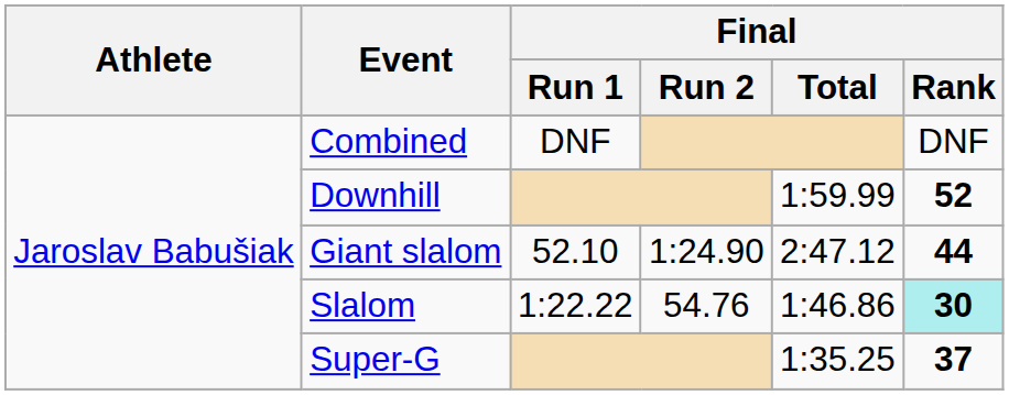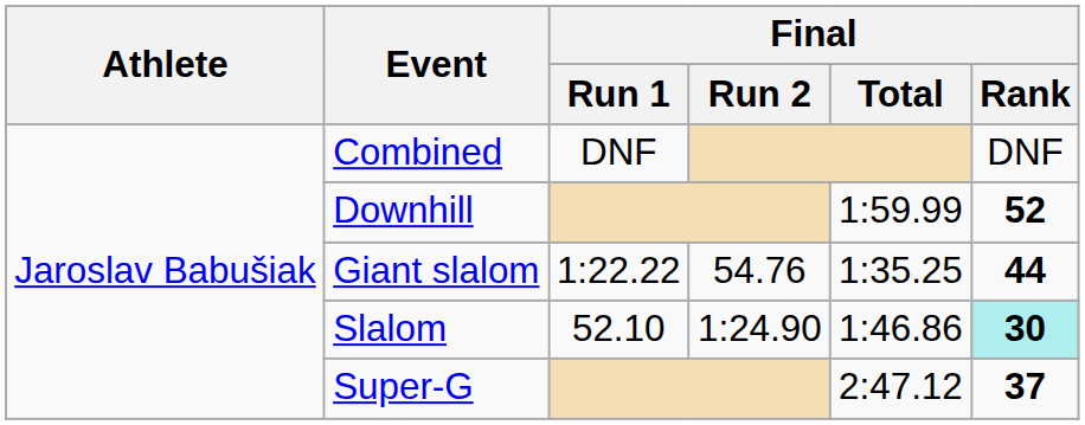 <table class="wikitable">
 <tr>
 <th rowspan="2">Athlete</th>
 <th rowspan="2">Event</th>
 <th colspan="5">Final</th>
 </tr>
 <tr>
 <th>Run 1</th>
 <th>Run 2</th>
 <th>Total</th>
 <th>Rank</th>
 </tr>
 <tr>
 <td rowspan=5><a href='#'>Jaroslav Babušiak</a></td>
 <td><a href='#'>Combined</a></td>
 <td align="center">DNF</td>
 <td align="center" colspan=2 bgcolor="wheat"></td>
 <td align="center">DNF</td>
 </tr>
 <tr>
 <td><a href='#'>Downhill</a></td>
 <td colspan=2 bgcolor="wheat"></td>
 <td align="center">1:59.99</td>
 <td align="center"><strong>52</strong></td>
 </tr>
 <tr>
 <td><a href='#'>Giant slalom</a></td>
-<td align="center">52.10</td>
-<td align="center">1:24.90</td>
-<td align="center">2:47.12</td>
+<td align="center">1:22.22</td>
+<td align="center">54.76</td>
+<td align="center">1:35.25</td>
 <td align="center"><strong>44</strong></td>
 </tr>
 <tr>
 <td><a href='#'>Slalom</a></td>
-<td align="center">1:22.22</td>
-<td align="center">54.76</td>
+<td align="center">52.10</td>
+<td align="center">1:24.90</td>
 <td align="center">1:46.86</td>
 <td align="center" style="background: paleturquoise;"><strong>30</strong></td>
 </tr>
 <tr>
 <td><a href='#'>Super-G</a></td>
 <td colspan=2 bgcolor="wheat"></td>
-<td align="center">1:35.25</td>
+<td align="center">2:47.12</td>
 <td align="center"><strong>37</strong></td>
 </tr>
 </table>
